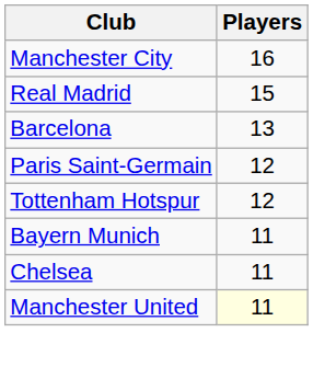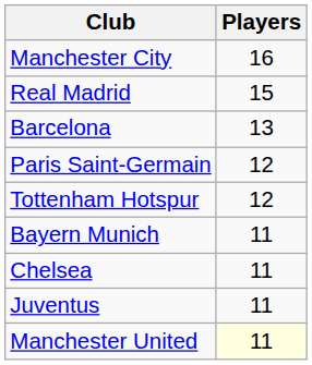 <table class="wikitable sortable">
 <tr>
 <th>Club</th>
 <th>Players</th>
 </tr>
 <tr>
 <td> <a href='#'>Manchester City</a></td>
 <td align=center>16</td>
 </tr>
 <tr>
 <td> <a href='#'>Real Madrid</a></td>
 <td align=center>15</td>
 </tr>
 <tr>
 <td> <a href='#'>Barcelona</a></td>
 <td align=center>13</td>
 </tr>
 <tr>
 <td> <a href='#'>Paris Saint-Germain</a></td>
 <td align=center>12</td>
 </tr>
 <tr>
 <td> <a href='#'>Tottenham Hotspur</a></td>
 <td align=center>12</td>
 </tr>
 <tr>
 <td> <a href='#'>Bayern Munich</a></td>
 <td align=center>11</td>
 </tr>
 <tr>
 <td> <a href='#'>Chelsea</a></td>
 <td align=center>11</td>
 </tr>
 <tr>
+<td> <a href='#'>Juventus</a></td>
+<td align=center>11</td>
+</tr>
+<tr>
 <td> <a href='#'>Manchester United</a></td>
 <td align=center style="background: lightyellow;">11</td>
 </tr>
 </table>
